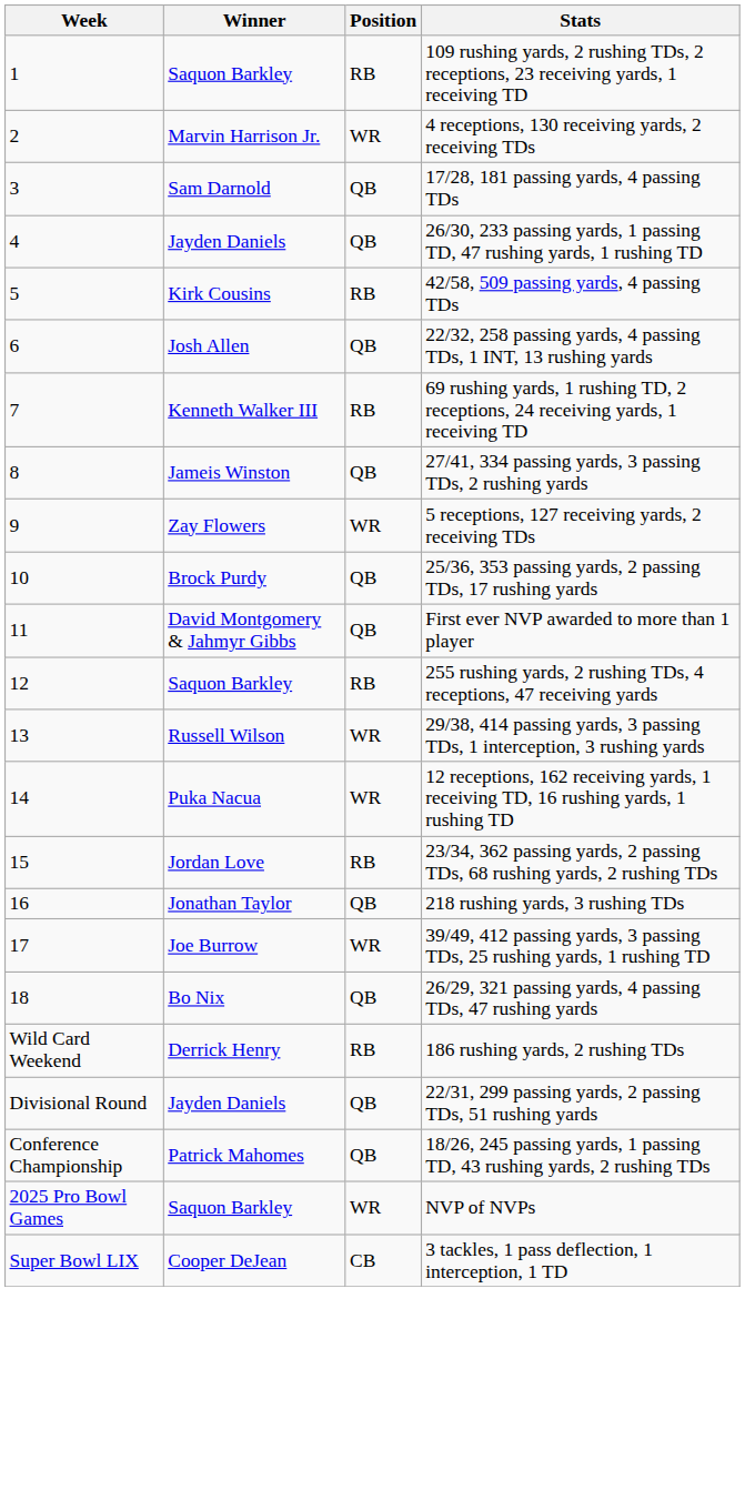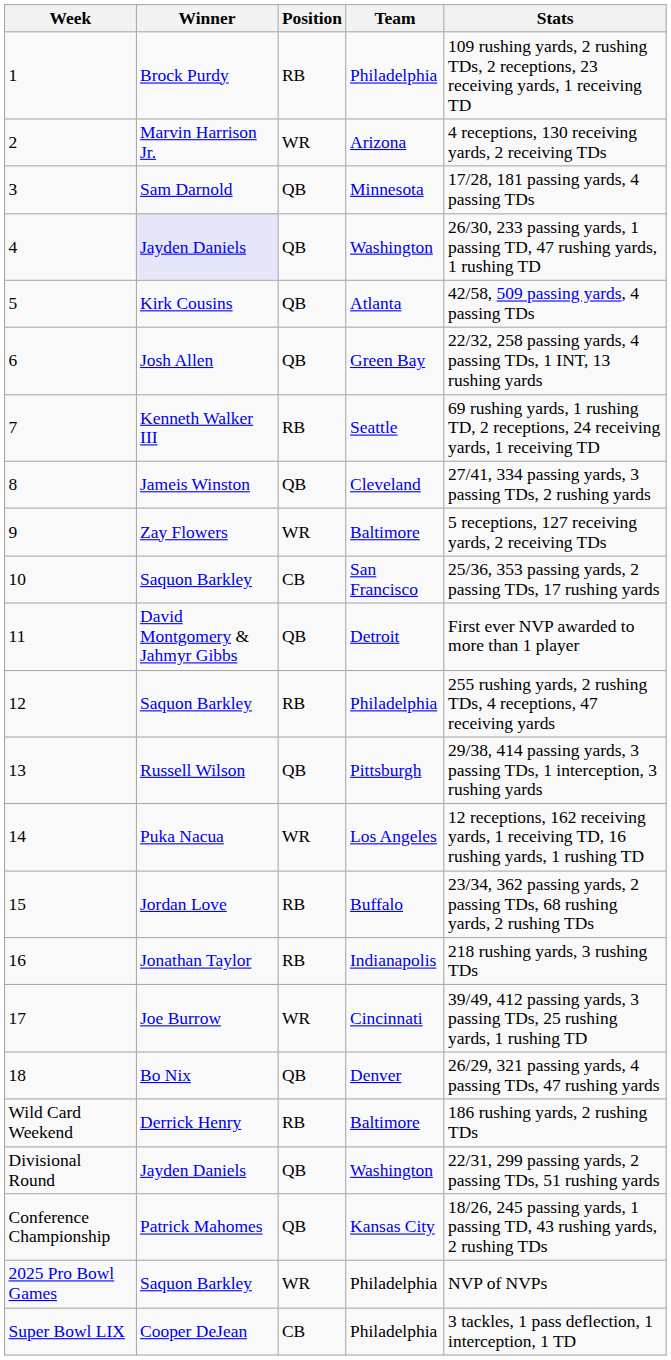 <table class="wikitable">
 <tr>
 <th>Week</th>
 <th>Winner</th>
 <th>Position</th>
+<th>Team</th>
 <th>Stats</th>
 </tr>
 <tr>
 <td>1</td>
-<td><a href='#'>Saquon Barkley</a></td>
+<td><a href='#'>Brock Purdy</a></td>
 <td>RB</td>
+<td><a href='#'>Philadelphia</a></td>
 <td>109 rushing yards, 2 rushing TDs, 2 receptions, 23 receiving yards, 1 receiving TD</td>
 </tr>
 <tr>
 <td>2</td>
 <td><a href='#'>Marvin Harrison Jr.</a></td>
 <td>WR</td>
+<td><a href='#'>Arizona</a></td>
 <td>4 receptions, 130 receiving yards, 2 receiving TDs</td>
 </tr>
 <tr>
 <td>3</td>
 <td><a href='#'>Sam Darnold</a></td>
 <td>QB</td>
+<td><a href='#'>Minnesota</a></td>
 <td>17/28, 181 passing yards, 4 passing TDs</td>
 </tr>
 <tr>
 <td>4</td>
-<td><a href='#'>Jayden Daniels</a></td>
+<td style="background: lavender;"><a href='#'>Jayden Daniels</a></td>
 <td>QB</td>
+<td><a href='#'>Washington</a></td>
 <td>26/30, 233 passing yards, 1 passing TD, 47 rushing yards, 1 rushing TD</td>
 </tr>
 <tr>
 <td>5</td>
 <td><a href='#'>Kirk Cousins</a></td>
-<td>RB</td>
+<td>QB</td>
+<td><a href='#'>Atlanta</a></td>
 <td>42/58, <a href='#'>509 passing yards</a>, 4 passing TDs</td>
 </tr>
 <tr>
 <td>6</td>
 <td><a href='#'>Josh Allen</a></td>
 <td>QB</td>
+<td><a href='#'>Green Bay</a></td>
 <td>22/32, 258 passing yards, 4 passing TDs, 1 INT, 13 rushing yards</td>
 </tr>
 <tr>
 <td>7</td>
 <td><a href='#'>Kenneth Walker III</a></td>
 <td>RB</td>
+<td><a href='#'>Seattle</a></td>
 <td>69 rushing yards, 1 rushing TD, 2 receptions, 24 receiving yards, 1 receiving TD</td>
 </tr>
 <tr>
 <td>8</td>
 <td><a href='#'>Jameis Winston</a></td>
 <td>QB</td>
+<td><a href='#'>Cleveland</a></td>
 <td>27/41, 334 passing yards, 3 passing TDs, 2 rushing yards</td>
 </tr>
 <tr>
 <td>9</td>
 <td><a href='#'>Zay Flowers</a></td>
 <td>WR</td>
+<td><a href='#'>Baltimore</a></td>
 <td>5 receptions, 127 receiving yards, 2 receiving TDs</td>
 </tr>
 <tr>
 <td>10</td>
-<td><a href='#'>Brock Purdy</a></td>
-<td>QB</td>
+<td><a href='#'>Saquon Barkley</a></td>
+<td>CB</td>
+<td><a href='#'>San Francisco</a></td>
 <td>25/36, 353 passing yards, 2 passing TDs, 17 rushing yards</td>
 </tr>
 <tr>
 <td>11</td>
 <td><a href='#'>David Montgomery</a> & <a href='#'>Jahmyr Gibbs</a></td>
 <td>QB</td>
+<td><a href='#'>Detroit</a></td>
 <td>First ever NVP awarded to more than 1 player</td>
 </tr>
 <tr>
 <td>12</td>
 <td><a href='#'>Saquon Barkley</a></td>
 <td>RB</td>
+<td><a href='#'>Philadelphia</a></td>
 <td>255 rushing yards, 2 rushing TDs, 4 receptions, 47 receiving yards</td>
 </tr>
 <tr>
 <td>13</td>
 <td><a href='#'>Russell Wilson</a></td>
-<td>WR</td>
+<td>QB</td>
+<td><a href='#'>Pittsburgh</a></td>
 <td>29/38, 414 passing yards, 3 passing TDs, 1 interception, 3 rushing yards</td>
 </tr>
 <tr>
 <td>14</td>
 <td><a href='#'>Puka Nacua</a></td>
 <td>WR</td>
+<td><a href='#'>Los Angeles</a></td>
 <td>12 receptions, 162 receiving yards, 1 receiving TD, 16 rushing yards, 1 rushing TD</td>
 </tr>
 <tr>
 <td>15</td>
 <td><a href='#'>Jordan Love</a></td>
 <td>RB</td>
+<td><a href='#'>Buffalo</a></td>
 <td>23/34, 362 passing yards, 2 passing TDs, 68 rushing yards, 2 rushing TDs</td>
 </tr>
 <tr>
 <td>16</td>
 <td><a href='#'>Jonathan Taylor</a></td>
-<td>QB</td>
+<td>RB</td>
+<td><a href='#'>Indianapolis</a></td>
 <td>218 rushing yards, 3 rushing TDs</td>
 </tr>
 <tr>
 <td>17</td>
 <td><a href='#'>Joe Burrow</a></td>
 <td>WR</td>
+<td><a href='#'>Cincinnati</a></td>
 <td>39/49, 412 passing yards, 3 passing TDs, 25 rushing yards, 1 rushing TD</td>
 </tr>
 <tr>
 <td>18</td>
 <td><a href='#'>Bo Nix</a></td>
 <td>QB</td>
+<td><a href='#'>Denver</a></td>
 <td>26/29, 321 passing yards, 4 passing TDs, 47 rushing yards</td>
 </tr>
 <tr>
 <td>Wild Card Weekend</td>
 <td><a href='#'>Derrick Henry</a></td>
 <td>RB</td>
+<td><a href='#'>Baltimore</a></td>
 <td>186 rushing yards, 2 rushing TDs</td>
 </tr>
 <tr>
 <td>Divisional Round</td>
 <td><a href='#'>Jayden Daniels</a></td>
 <td>QB</td>
+<td><a href='#'>Washington</a></td>
 <td>22/31, 299 passing yards, 2 passing TDs, 51 rushing yards</td>
 </tr>
 <tr>
 <td>Conference Championship</td>
 <td><a href='#'>Patrick Mahomes</a></td>
 <td>QB</td>
+<td><a href='#'>Kansas City</a></td>
 <td>18/26, 245 passing yards, 1 passing TD, 43 rushing yards, 2 rushing TDs</td>
 </tr>
 <tr>
 <td><a href='#'>2025 Pro Bowl Games</a></td>
 <td><a href='#'>Saquon Barkley</a></td>
 <td>WR</td>
+<td>Philadelphia</td>
 <td>NVP of NVPs</td>
 </tr>
 <tr>
 <td><a href='#'>Super Bowl LIX</a></td>
 <td><a href='#'>Cooper DeJean</a></td>
 <td>CB</td>
+<td>Philadelphia</td>
 <td>3 tackles, 1 pass deflection, 1 interception, 1 TD</td>
 </tr>
 </table>
